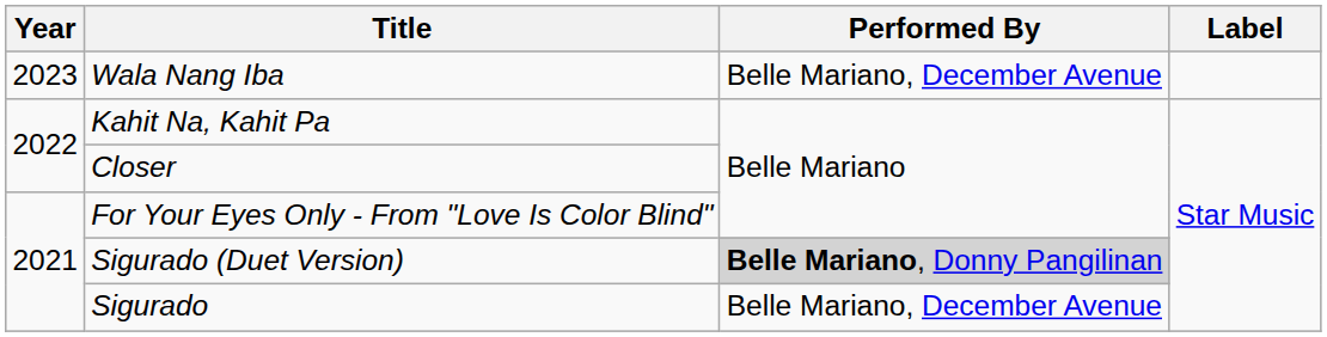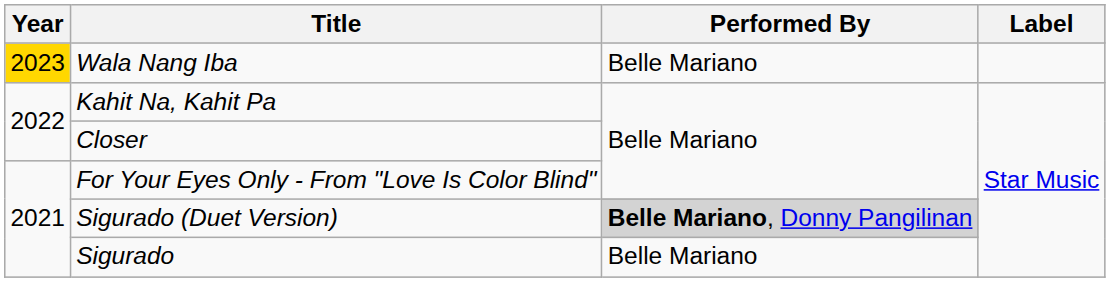 <table class="wikitable">
 <tr>
 <th>Year</th>
 <th>Title</th>
 <th>Performed By</th>
 <th>Label</th>
 </tr>
 <tr>
-<td>2023</td>
+<td style="background: gold;">2023</td>
 <td><em>Wala Nang Iba</em></td>
-<td>Belle Mariano, <a href='#'>December Avenue</a></td>
+<td>Belle Mariano</td>
 <td></td>
 </tr>
 <tr>
 <td rowspan="2">2022</td>
 <td><em>Kahit Na, Kahit Pa</em></td>
 <td rowspan="3">Belle Mariano</td>
 <td rowspan="5"><a href='#'>Star Music</a></td>
 </tr>
 <tr>
 <td><em>Closer</em></td>
 </tr>
 <tr>
 <td rowspan="3">2021</td>
 <td><em>For Your Eyes Only - From "Love Is Color Blind"</em></td>
 </tr>
 <tr>
 <td><em>Sigurado (Duet Version)</em></td>
 <td style="background: lightgrey;"><strong>Belle Mariano</strong>, <a href='#'>Donny Pangilinan</a></td>
 </tr>
 <tr>
 <td><em>Sigurado</em></td>
-<td>Belle Mariano, <a href='#'>December Avenue</a></td>
+<td>Belle Mariano</td>
 </tr>
 </table>
